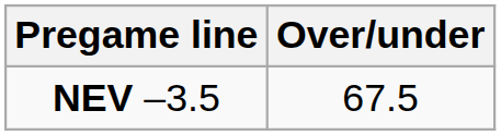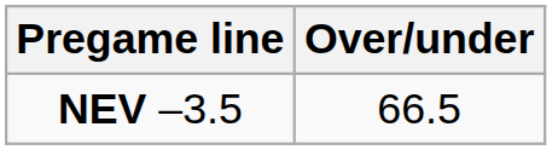 <table class="wikitable">
 <tr align="center">
 <th style=>Pregame line</th>
 <th style=>Over/under</th>
 </tr>
 <tr align="center">
 <td><strong>NEV</strong> –3.5</td>
-<td>67.5</td>
+<td>66.5</td>
 </tr>
 </table>
